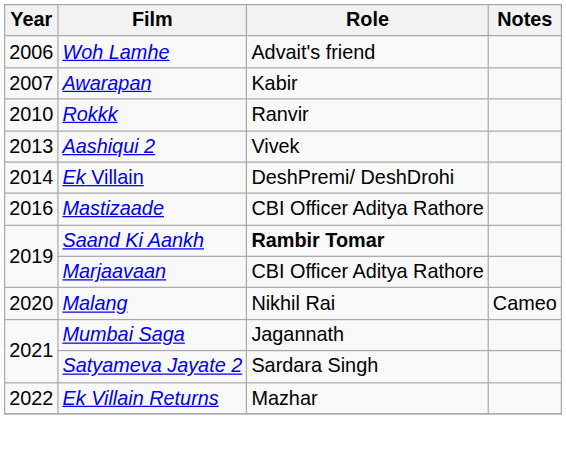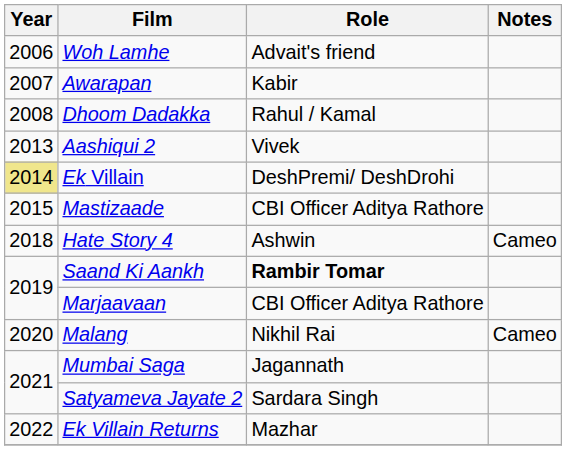 <table class="wikitable sortable">
 <tr>
 <th>Year</th>
 <th>Film</th>
 <th>Role</th>
 <th class="unsortable">Notes</th>
 </tr>
 <tr>
 <td>2006</td>
 <td><em><a href='#'>Woh Lamhe</a></em></td>
 <td>Advait's friend</td>
 <td></td>
 </tr>
 <tr>
 <td>2007</td>
 <td><em><a href='#'>Awarapan</a></em></td>
 <td>Kabir</td>
 <td></td>
 </tr>
 <tr>
-<td>2010</td>
-<td><em><a href='#'>Rokkk</a></em></td>
-<td>Ranvir</td>
+<td>2008</td>
+<td><em><a href='#'>Dhoom Dadakka</a></em></td>
+<td>Rahul / Kamal</td>
 <td></td>
 </tr>
 <tr>
 <td>2013</td>
 <td><em><a href='#'>Aashiqui 2</a></em></td>
 <td>Vivek</td>
 <td></td>
 </tr>
 <tr>
-<td>2014</td>
+<td style="background: khaki;">2014</td>
 <td><em><a href='#'>Ek</em> Villain<em></a></em></td>
 <td>DeshPremi/ DeshDrohi</td>
 <td></td>
 </tr>
 <tr>
-<td>2016</td>
+<td>2015</td>
 <td><em><a href='#'>Mastizaade</a></em></td>
 <td>CBI Officer Aditya Rathore</td>
 <td></td>
+</tr>
+<tr>
+<td>2018</td>
+<td><em><a href='#'>Hate Story 4</a></em></td>
+<td>Ashwin</td>
+<td>Cameo</td>
 </tr>
 <tr>
 <td rowspan=2>2019</td>
 <td><em><a href='#'>Saand Ki Aankh</a></em></td>
 <td><strong>Rambir Tomar</strong></td>
 <td></td>
 </tr>
 <tr>
 <td><em><a href='#'>Marjaavaan</a></em></td>
 <td>CBI Officer Aditya Rathore</td>
 <td></td>
 </tr>
 <tr>
 <td>2020</td>
 <td><em><a href='#'>Malang</a></em></td>
 <td>Nikhil Rai</td>
 <td>Cameo</td>
 </tr>
 <tr>
 <td rowspan=2>2021</td>
 <td><em><a href='#'>Mumbai Saga</a></em></td>
 <td>Jagannath</td>
 <td></td>
 </tr>
 <tr>
 <td><em><a href='#'>Satyameva Jayate 2</a></em></td>
 <td>Sardara Singh</td>
 <td></td>
 </tr>
 <tr>
 <td>2022</td>
 <td><em><a href='#'>Ek Villain Returns</a></em></td>
 <td>Mazhar</td>
 <td></td>
 </tr>
 <tr>
 </tr>
 </table>
